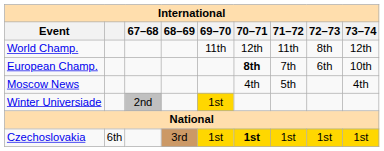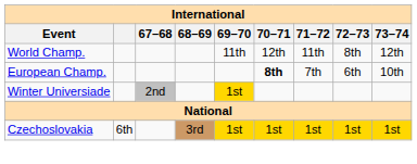 <table class="wikitable" style="text-align:center">
 <tr>
 <th style="background-color: #ffdead; " colspan=9 align=center>International</th>
 </tr>
 <tr>
 <th>Event</th>
 <th></th>
 <th>67–68</th>
 <th>68–69</th>
 <th>69–70</th>
 <th>70–71</th>
 <th>71–72</th>
 <th>72–73</th>
 <th>73–74</th>
 </tr>
 <tr>
 <td align=left><a href='#'>World Champ.</a></td>
 <td></td>
 <td></td>
 <td></td>
 <td>11th</td>
 <td>12th</td>
 <td>11th</td>
 <td>8th</td>
 <td>12th</td>
 </tr>
 <tr>
 <td align=left><a href='#'>European Champ.</a></td>
 <td></td>
 <td></td>
 <td></td>
 <td></td>
 <td><strong>8th</strong></td>
 <td>7th</td>
 <td>6th</td>
 <td>10th</td>
 </tr>
 <tr>
-<td align=left><a href='#'>Moscow News</a></td>
-<td></td>
-<td></td>
-<td></td>
-<td></td>
-<td>4th</td>
-<td>5th</td>
-<td></td>
-<td>4th</td>
-</tr>
-<tr>
 <td align=left><a href='#'>Winter Universiade</a></td>
 <td></td>
 <td bgcolor=silver>2nd</td>
 <td></td>
 <td bgcolor=gold>1st</td>
 <td></td>
 <td></td>
 <td></td>
 <td></td>
 </tr>
 <tr>
 <th style="background-color: #ffdead; " colspan=9 align=center>National</th>
 </tr>
 <tr>
 <td align=left><a href='#'>Czechoslovakia</a></td>
 <td>6th</td>
 <td></td>
 <td bgcolor=cc9966>3rd</td>
 <td bgcolor=gold>1st</td>
-<td bgcolor=gold><strong>1st</strong></td>
+<td bgcolor=gold>1st</td>
 <td bgcolor=gold>1st</td>
 <td bgcolor=gold>1st</td>
 <td bgcolor=gold>1st</td>
 </tr>
 </table>
